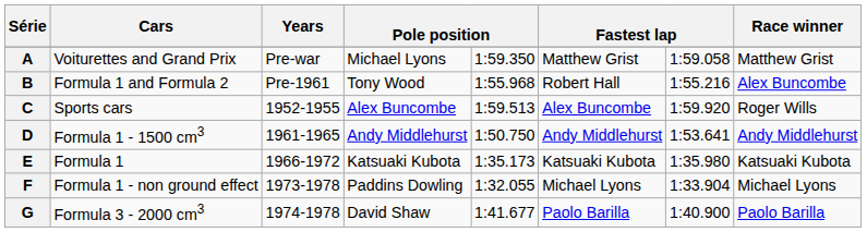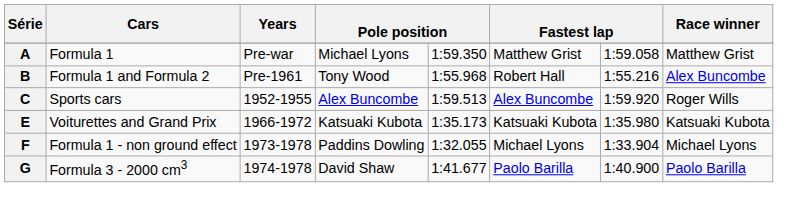 <table class="wikitable" style="font-size:90%">
 <tr>
 <th>Série</th>
 <th>Cars</th>
 <th>Years</th>
 <th colspan=2><br>Pole position</th>
 <th colspan=2><br>Fastest lap</th>
 <th>Race winner</th>
 </tr>
 <tr>
 </tr>
 <tr>
 <th>A</th>
-<td>Voiturettes and Grand Prix</td>
+<td>Formula 1</td>
 <td>Pre-war</td>
 <td align=left> Michael Lyons</td>
 <td>1:59.350</td>
 <td align=left> Matthew Grist</td>
 <td>1:59.058</td>
 <td align=left> Matthew Grist</td>
 </tr>
 <tr>
 <th>B</th>
 <td>Formula 1 and Formula 2</td>
 <td>Pre-1961</td>
 <td align=left> Tony Wood</td>
 <td>1:55.968</td>
 <td align=left> Robert Hall</td>
 <td>1:55.216</td>
 <td align=left> <a href='#'>Alex Buncombe</a></td>
 </tr>
 <tr>
 <th>C</th>
 <td>Sports cars</td>
 <td>1952-1955</td>
 <td align=left> <a href='#'>Alex Buncombe</a></td>
 <td>1:59.513</td>
 <td align=left> <a href='#'>Alex Buncombe</a></td>
 <td>1:59.920</td>
 <td align=left> Roger Wills</td>
 </tr>
 <tr>
-<th>D</th>
-<td>Formula 1 - 1500 cm<sup>3</sup></td>
-<td>1961-1965</td>
-<td align=left> <a href='#'>Andy Middlehurst</a></td>
-<td>1:50.750</td>
-<td align=left> <a href='#'>Andy Middlehurst</a></td>
-<td>1:53.641</td>
-<td align=left> <a href='#'>Andy Middlehurst</a></td>
-</tr>
-<tr>
 <th>E</th>
-<td>Formula 1</td>
+<td>Voiturettes and Grand Prix</td>
 <td>1966-1972</td>
 <td align=left> Katsuaki Kubota</td>
 <td>1:35.173</td>
 <td align=left> Katsuaki Kubota</td>
 <td>1:35.980</td>
 <td align=left> Katsuaki Kubota</td>
 </tr>
 <tr>
 <th>F</th>
 <td>Formula 1 - non ground effect</td>
 <td>1973-1978</td>
 <td align=left> Paddins Dowling</td>
 <td>1:32.055</td>
 <td align=left> Michael Lyons</td>
 <td>1:33.904</td>
 <td align=left> Michael Lyons</td>
 </tr>
 <tr>
 <th>G</th>
 <td>Formula 3 - 2000 cm<sup>3</sup></td>
 <td>1974-1978</td>
 <td align=left> David Shaw</td>
 <td>1:41.677</td>
 <td align=left> <a href='#'>Paolo Barilla</a></td>
 <td>1:40.900</td>
 <td align=left> <a href='#'>Paolo Barilla</a></td>
 </tr>
 </table>
